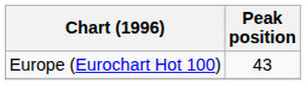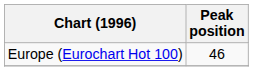 <table class="wikitable sortable">
 <tr>
 <th>Chart (1996)</th>
 <th>Peak<br>position</th>
 </tr>
 <tr>
 <td>Europe (<a href='#'>Eurochart Hot 100</a>)</td>
-<td align="center">43</td>
+<td align="center">46</td>
 </tr>
 <tr>
 </tr>
 <tr>
 </tr>
 <tr>
 </tr>
 </table>
